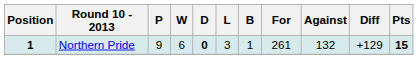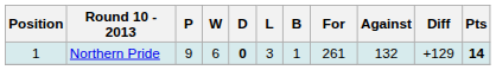 <table class="wikitable" style="text-align:center; font-size:85%;">
 <tr>
 <th width=40 abbr="Position">Position</th>
 <th width=100>Round 10 - 2013</th>
 <th width=20 abbr="Played">P</th>
 <th width=20 abbr="Won">W</th>
 <th width=20 abbr="Drawn">D</th>
 <th width=20 abbr="Lost">L</th>
 <th width=20 abbr="Bye">B</th>
 <th width=40 abbr="Points for">For</th>
 <th width=40 abbr="Points against">Against</th>
 <th width=40 abbr="Points difference">Diff</th>
 <th width=20 abbr="Points">Pts</th>
 </tr>
 <tr style="background: #d7ebed;">
-<td><strong>1</strong></td>
+<td>1</td>
 <td style="text-align:left;"> <a href='#'>Northern Pride</a></td>
 <td>9</td>
 <td>6</td>
 <td><strong>0</strong></td>
 <td>3</td>
 <td>1</td>
 <td>261</td>
 <td>132</td>
 <td>+129</td>
-<td><strong>15</strong></td>
+<td><strong>14</strong></td>
 </tr>
 <tr>
 </tr>
 </table>
